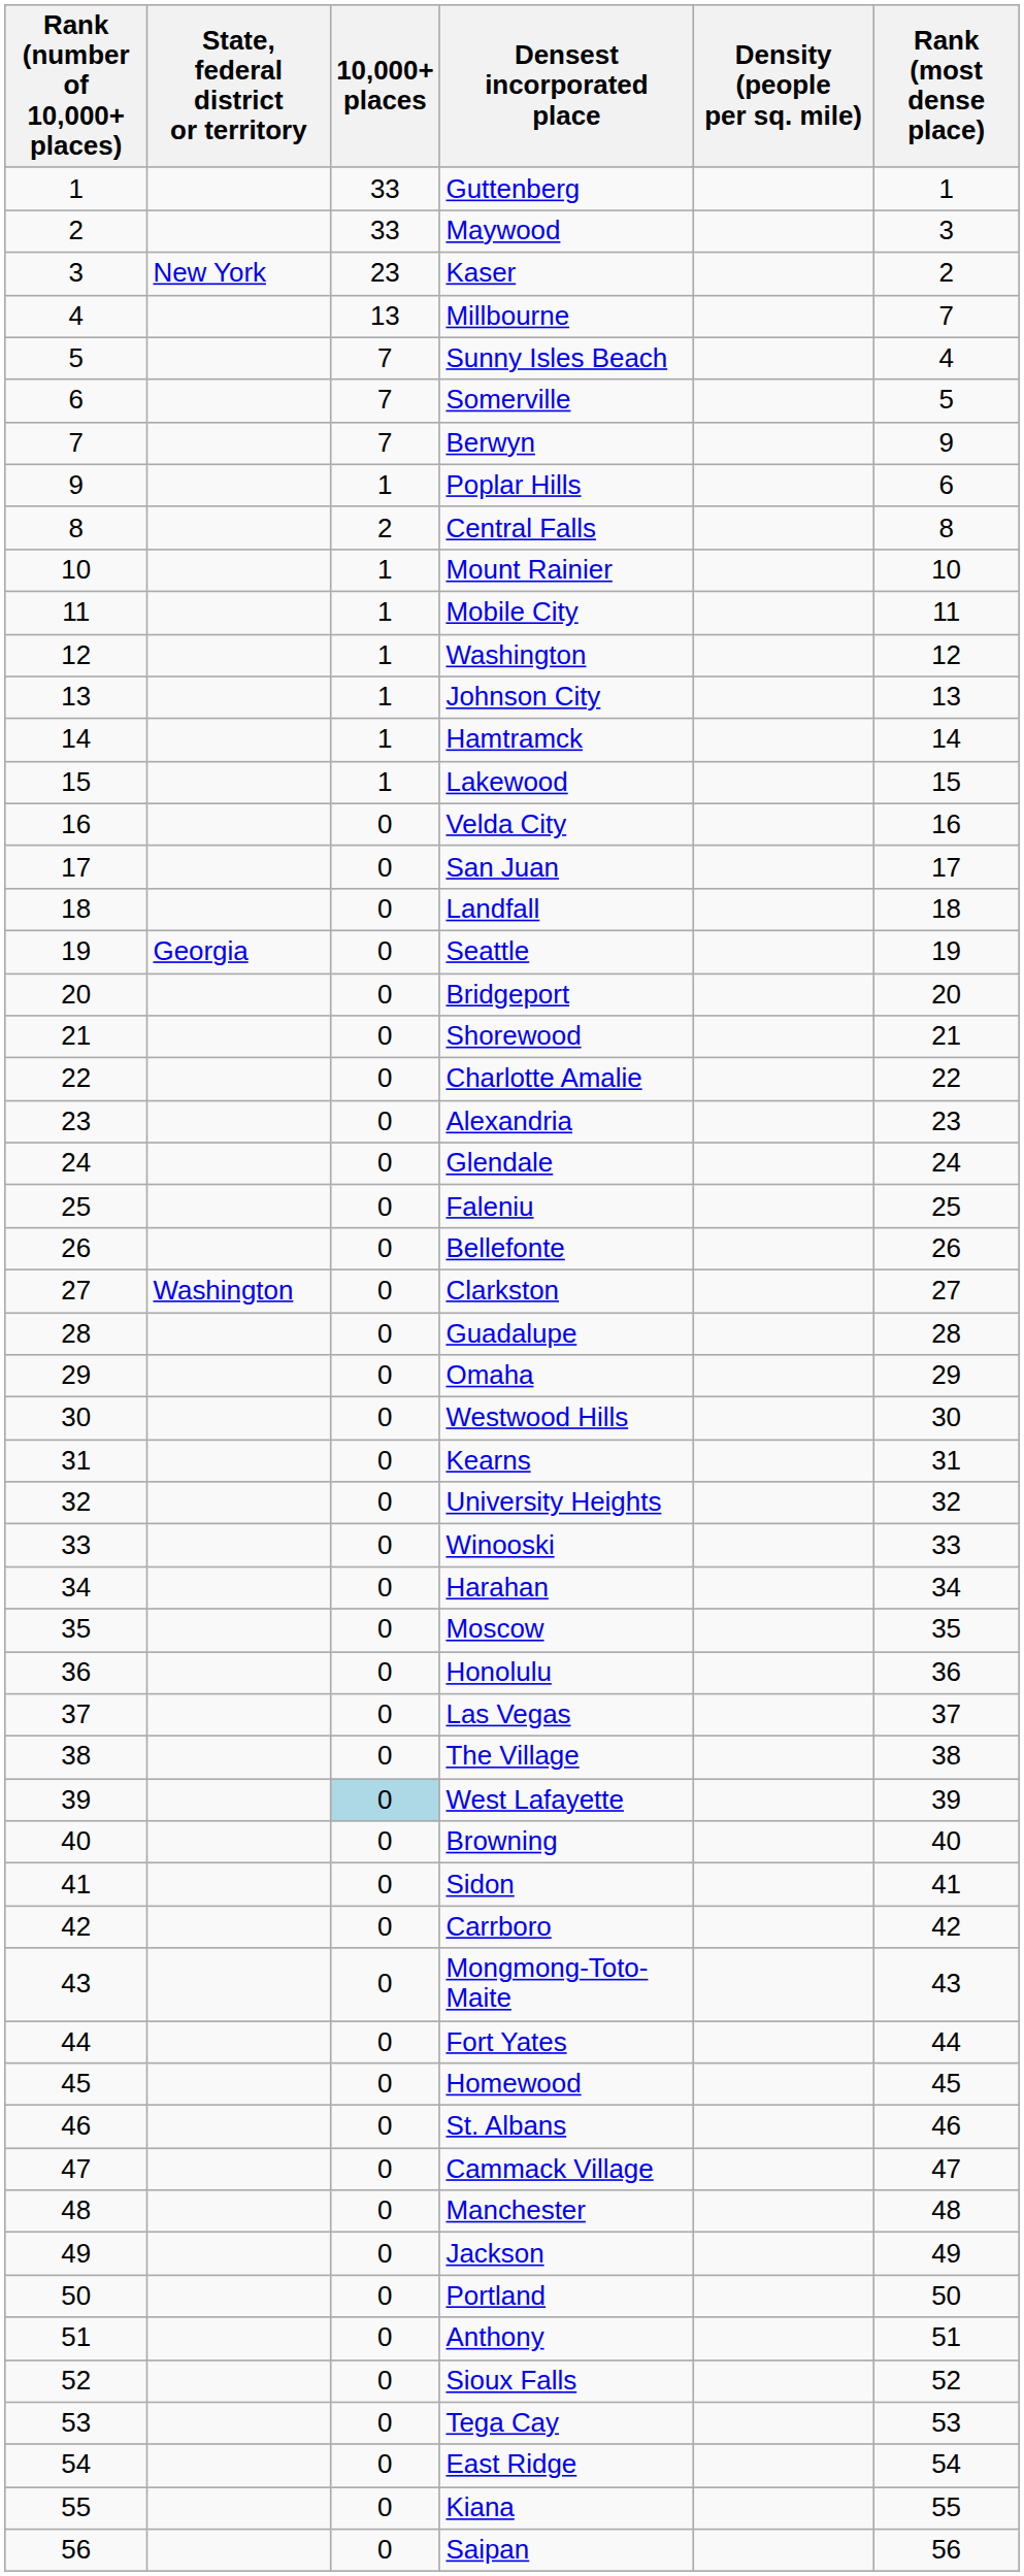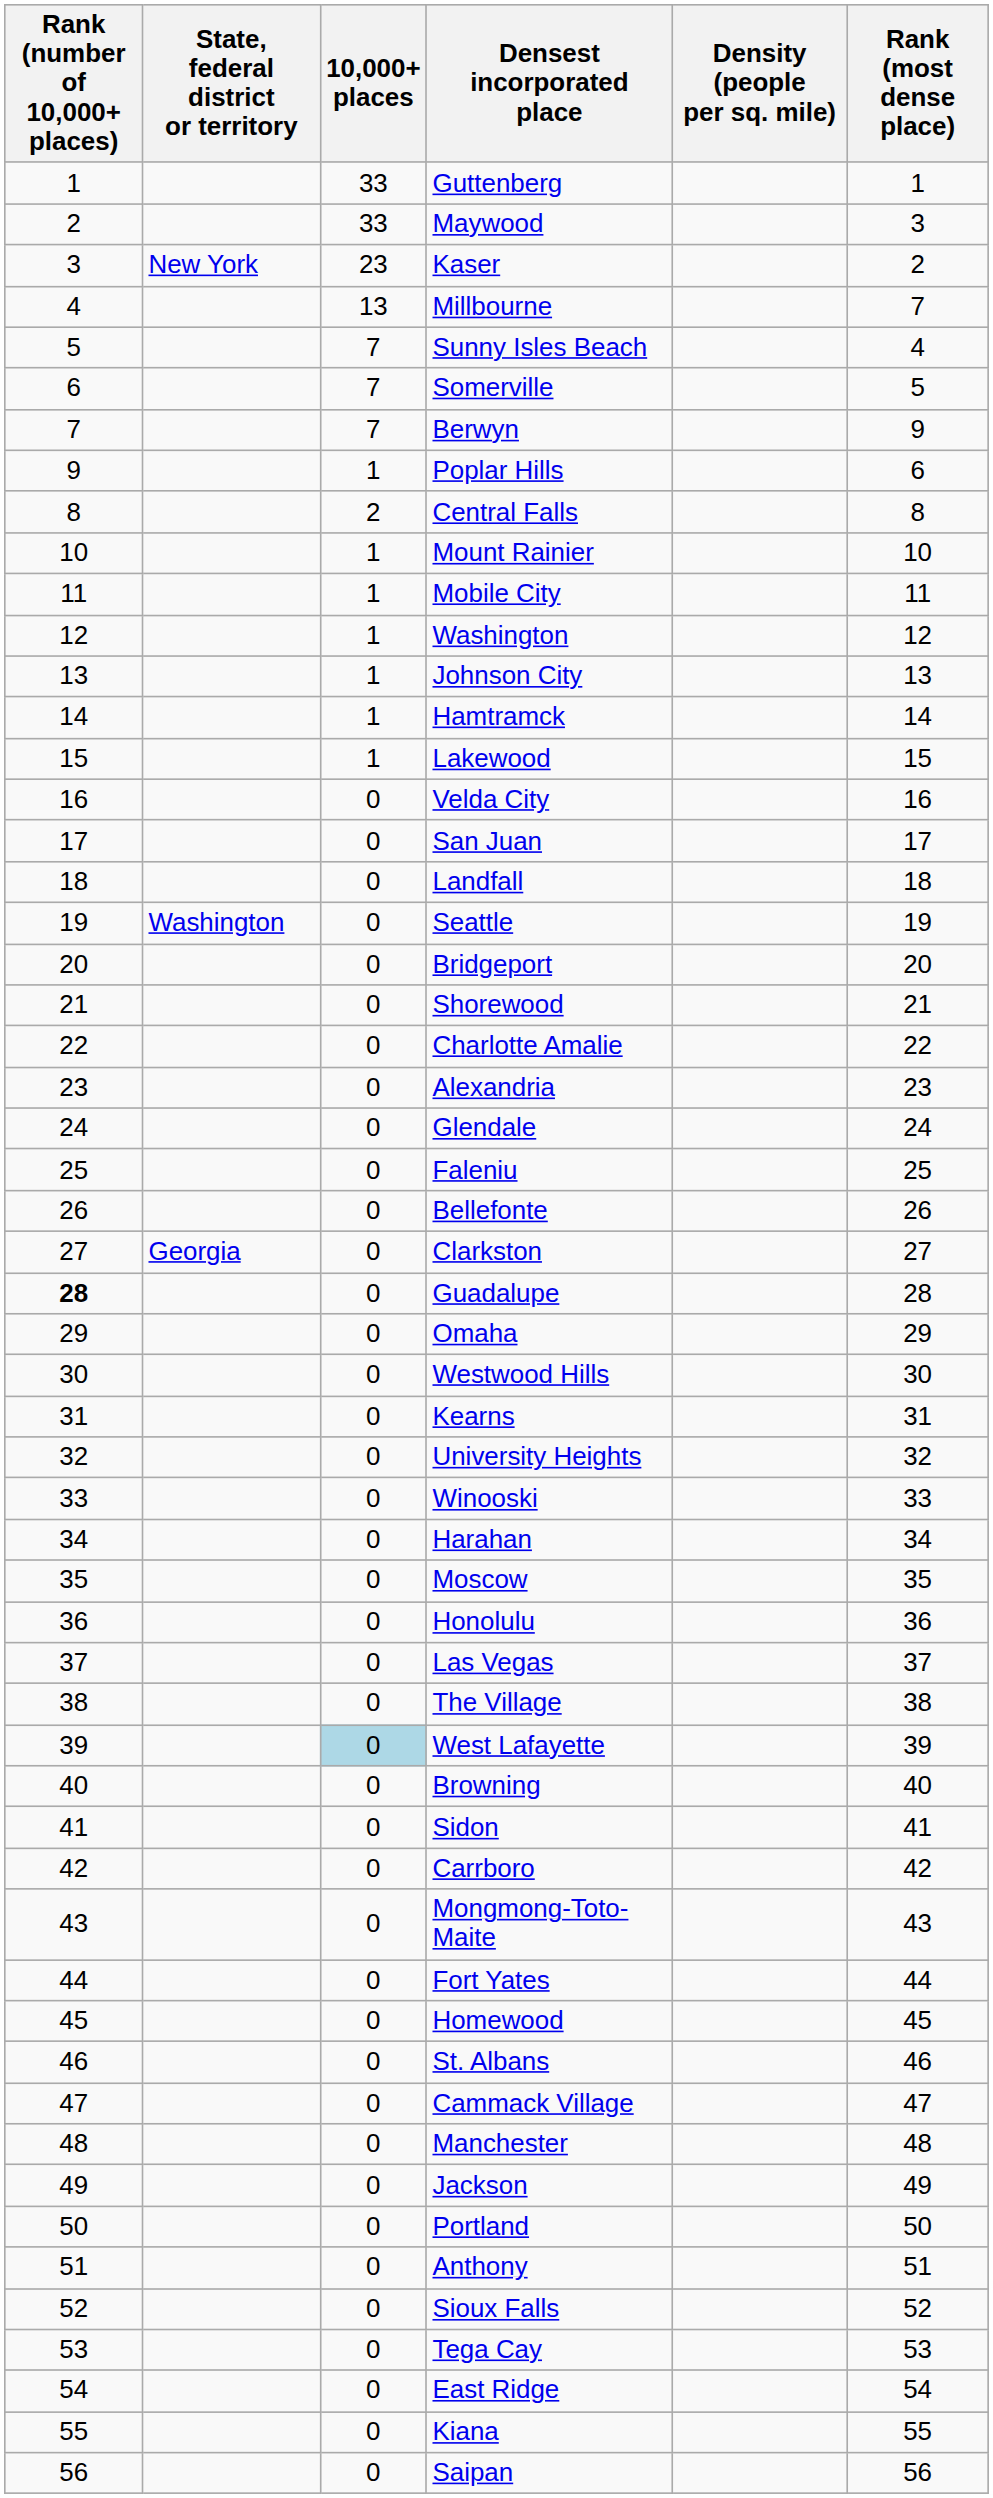 <table class="wikitable sortable">
 <tr>
 <th>Rank <br>(number of<br> 10,000+<br> places)</th>
 <th>State,<br>federal district<br>or territory</th>
 <th>10,000+<br> places</th>
 <th>Densest incorporated<br> place</th>
 <th>Density (people<br> per sq. mile)</th>
 <th>Rank<br>(most dense<br> place)</th>
 </tr>
 <tr>
 <td align=center>1</td>
 <td></td>
 <td align=center>33</td>
 <td><a href='#'>Guttenberg</a></td>
 <td align=right></td>
 <td align=center>1</td>
 </tr>
 <tr>
 <td align=center>2</td>
 <td></td>
 <td align=center>33</td>
 <td><a href='#'>Maywood</a></td>
 <td align=right></td>
 <td align=center>3</td>
 </tr>
 <tr>
 <td align=center>3</td>
 <td> <a href='#'>New York</a></td>
 <td align=center>23</td>
 <td><a href='#'>Kaser</a></td>
 <td align=right></td>
 <td align=center>2</td>
 </tr>
 <tr>
 <td align=center>4</td>
 <td></td>
 <td align=center>13</td>
 <td><a href='#'>Millbourne</a></td>
 <td align=right></td>
 <td align=center>7</td>
 </tr>
 <tr>
 <td align=center>5</td>
 <td></td>
 <td align=center>7</td>
 <td><a href='#'>Sunny Isles Beach</a></td>
 <td align=right></td>
 <td align=center>4</td>
 </tr>
 <tr>
 <td align=center>6</td>
 <td></td>
 <td align=center>7</td>
 <td><a href='#'>Somerville</a></td>
 <td align=right></td>
 <td align=center>5</td>
 </tr>
 <tr>
 <td align=center>7</td>
 <td></td>
 <td align=center>7</td>
 <td><a href='#'>Berwyn</a></td>
 <td align=right></td>
 <td align=center>9</td>
 </tr>
 <tr>
 <td align=center>9</td>
 <td></td>
 <td align=center>1</td>
 <td><a href='#'>Poplar Hills</a></td>
 <td align=right></td>
 <td align=center>6</td>
 </tr>
 <tr>
 <td align=center>8</td>
 <td></td>
 <td align=center>2</td>
 <td><a href='#'>Central Falls</a></td>
 <td align=right></td>
 <td align=center>8</td>
 </tr>
 <tr>
 <td align=center>10</td>
 <td></td>
 <td align=center>1</td>
 <td><a href='#'>Mount Rainier</a></td>
 <td align=right></td>
 <td align=center>10</td>
 </tr>
 <tr>
 <td align=center>11</td>
 <td></td>
 <td align=center>1</td>
 <td><a href='#'>Mobile City</a></td>
 <td align=right></td>
 <td align=center>11</td>
 </tr>
 <tr>
 <td align=center>12</td>
 <td></td>
 <td align=center>1</td>
 <td><a href='#'>Washington</a></td>
 <td align=right></td>
 <td align=center>12</td>
 </tr>
 <tr>
 <td align=center>13</td>
 <td></td>
 <td align=center>1</td>
 <td><a href='#'>Johnson City</a></td>
 <td align=right></td>
 <td align=center>13</td>
 </tr>
 <tr>
 <td align=center>14</td>
 <td></td>
 <td align=center>1</td>
 <td><a href='#'>Hamtramck</a></td>
 <td align=right></td>
 <td align=center>14</td>
 </tr>
 <tr>
 <td align=center>15</td>
 <td></td>
 <td align=center>1</td>
 <td><a href='#'>Lakewood</a></td>
 <td align=right></td>
 <td align=center>15</td>
 </tr>
 <tr>
 <td align=center>16</td>
 <td></td>
 <td align=center>0</td>
 <td><a href='#'>Velda City</a></td>
 <td align=right></td>
 <td align=center>16</td>
 </tr>
 <tr>
 <td align=center>17</td>
 <td></td>
 <td align=center>0</td>
 <td><a href='#'>San Juan</a></td>
 <td align=right></td>
 <td align=center>17</td>
 </tr>
 <tr>
 <td align=center>18</td>
 <td></td>
 <td align=center>0</td>
 <td><a href='#'>Landfall</a></td>
 <td align=right></td>
 <td align=center>18</td>
 </tr>
 <tr>
 <td align=center>19</td>
-<td> <a href='#'>Georgia</a></td>
+<td> <a href='#'>Washington</a></td>
 <td align=center>0</td>
 <td><a href='#'>Seattle</a></td>
 <td align=right></td>
 <td align=center>19</td>
 </tr>
 <tr>
 <td align=center>20</td>
 <td></td>
 <td align=center>0</td>
 <td><a href='#'>Bridgeport</a></td>
 <td align=right></td>
 <td align=center>20</td>
 </tr>
 <tr>
 <td align=center>21</td>
 <td></td>
 <td align=center>0</td>
 <td><a href='#'>Shorewood</a></td>
 <td align=right></td>
 <td align=center>21</td>
 </tr>
 <tr>
 <td align=center>22</td>
 <td></td>
 <td align=center>0</td>
 <td><a href='#'>Charlotte Amalie</a></td>
 <td align=right></td>
 <td align=center>22</td>
 </tr>
 <tr>
 <td align=center>23</td>
 <td></td>
 <td align=center>0</td>
 <td><a href='#'>Alexandria</a></td>
 <td align=right></td>
 <td align=center>23</td>
 </tr>
 <tr>
 <td align=center>24</td>
 <td></td>
 <td align=center>0</td>
 <td><a href='#'>Glendale</a></td>
 <td align=right></td>
 <td align=center>24</td>
 </tr>
 <tr>
 <td align=center>25</td>
 <td></td>
 <td align=center>0</td>
 <td><a href='#'>Faleniu</a></td>
 <td align=right></td>
 <td align=center>25</td>
 </tr>
 <tr>
 <td align=center>26</td>
 <td></td>
 <td align=center>0</td>
 <td><a href='#'>Bellefonte</a></td>
 <td align=right></td>
 <td align=center>26</td>
 </tr>
 <tr>
 <td align=center>27</td>
-<td> <a href='#'>Washington</a></td>
+<td> <a href='#'>Georgia</a></td>
 <td align=center>0</td>
 <td><a href='#'>Clarkston</a></td>
 <td align=right></td>
 <td align=center>27</td>
 </tr>
 <tr>
-<td align=center>28</td>
+<td align=center><strong>28</strong></td>
 <td></td>
 <td align=center>0</td>
 <td><a href='#'>Guadalupe</a></td>
 <td align=right></td>
 <td align=center>28</td>
 </tr>
 <tr>
 <td align=center>29</td>
 <td></td>
 <td align=center>0</td>
 <td><a href='#'>Omaha</a></td>
 <td align=right></td>
 <td align=center>29</td>
 </tr>
 <tr>
 <td align=center>30</td>
 <td></td>
 <td align=center>0</td>
 <td><a href='#'>Westwood Hills</a></td>
 <td align=right></td>
 <td align=center>30</td>
 </tr>
 <tr>
 <td align=center>31</td>
 <td></td>
 <td align=center>0</td>
 <td><a href='#'>Kearns</a></td>
 <td align=right></td>
 <td align=center>31</td>
 </tr>
 <tr>
 <td align=center>32</td>
 <td></td>
 <td align=center>0</td>
 <td><a href='#'>University Heights</a></td>
 <td align=right></td>
 <td align=center>32</td>
 </tr>
 <tr>
 <td align=center>33</td>
 <td></td>
 <td align=center>0</td>
 <td><a href='#'>Winooski</a></td>
 <td align=right></td>
 <td align=center>33</td>
 </tr>
 <tr>
 <td align=center>34</td>
 <td></td>
 <td align=center>0</td>
 <td><a href='#'>Harahan</a></td>
 <td align=right></td>
 <td align=center>34</td>
 </tr>
 <tr>
 <td align=center>35</td>
 <td></td>
 <td align=center>0</td>
 <td><a href='#'>Moscow</a></td>
 <td align=right></td>
 <td align=center>35</td>
 </tr>
 <tr>
 <td align=center>36</td>
 <td></td>
 <td align=center>0</td>
 <td><a href='#'>Honolulu</a></td>
 <td align=right></td>
 <td align=center>36</td>
 </tr>
 <tr>
 <td align=center>37</td>
 <td></td>
 <td align=center>0</td>
 <td><a href='#'>Las Vegas</a></td>
 <td align=right></td>
 <td align=center>37</td>
 </tr>
 <tr>
 <td align=center>38</td>
 <td></td>
 <td align=center>0</td>
 <td><a href='#'>The Village</a></td>
 <td align=right></td>
 <td align=center>38</td>
 </tr>
 <tr>
 <td align=center>39</td>
 <td></td>
 <td align=center style="background: lightblue;">0</td>
 <td><a href='#'>West Lafayette</a></td>
 <td align=right></td>
 <td align=center>39</td>
 </tr>
 <tr>
 <td align=center>40</td>
 <td></td>
 <td align=center>0</td>
 <td><a href='#'>Browning</a></td>
 <td align=right></td>
 <td align=center>40</td>
 </tr>
 <tr>
 <td align=center>41</td>
 <td></td>
 <td align=center>0</td>
 <td><a href='#'>Sidon</a></td>
 <td align=right></td>
 <td align=center>41</td>
 </tr>
 <tr>
 <td align=center>42</td>
 <td></td>
 <td align=center>0</td>
 <td><a href='#'>Carrboro</a></td>
 <td align=right></td>
 <td align=center>42</td>
 </tr>
 <tr>
 <td align=center>43</td>
 <td></td>
 <td align=center>0</td>
 <td><a href='#'>Mongmong-Toto-Maite</a></td>
 <td align=right></td>
 <td align=center>43</td>
 </tr>
 <tr>
 <td align=center>44</td>
 <td></td>
 <td align=center>0</td>
 <td><a href='#'>Fort Yates</a></td>
 <td align=right></td>
 <td align=center>44</td>
 </tr>
 <tr>
 <td align=center>45</td>
 <td></td>
 <td align=center>0</td>
 <td><a href='#'>Homewood</a></td>
 <td align=right></td>
 <td align=center>45</td>
 </tr>
 <tr>
 <td align=center>46</td>
 <td></td>
 <td align=center>0</td>
 <td><a href='#'>St. Albans</a></td>
 <td align=right></td>
 <td align=center>46</td>
 </tr>
 <tr>
 <td align=center>47</td>
 <td></td>
 <td align=center>0</td>
 <td><a href='#'>Cammack Village</a></td>
 <td align=right></td>
 <td align=center>47</td>
 </tr>
 <tr>
 <td align=center>48</td>
 <td></td>
 <td align=center>0</td>
 <td><a href='#'>Manchester</a></td>
 <td align=right></td>
 <td align=center>48</td>
 </tr>
 <tr>
 <td align=center>49</td>
 <td></td>
 <td align=center>0</td>
 <td><a href='#'>Jackson</a></td>
 <td align=right></td>
 <td align=center>49</td>
 </tr>
 <tr>
 <td align=center>50</td>
 <td></td>
 <td align=center>0</td>
 <td><a href='#'>Portland</a></td>
 <td align=right></td>
 <td align=center>50</td>
 </tr>
 <tr>
 <td align=center>51</td>
 <td></td>
 <td align=center>0</td>
 <td><a href='#'>Anthony</a></td>
 <td align=right></td>
 <td align=center>51</td>
 </tr>
 <tr>
 <td align=center>52</td>
 <td></td>
 <td align=center>0</td>
 <td><a href='#'>Sioux Falls</a></td>
 <td align=right></td>
 <td align=center>52</td>
 </tr>
 <tr>
 <td align=center>53</td>
 <td></td>
 <td align=center>0</td>
 <td><a href='#'>Tega Cay</a></td>
 <td align=right></td>
 <td align=center>53</td>
 </tr>
 <tr>
 <td align=center>54</td>
 <td></td>
 <td align=center>0</td>
 <td><a href='#'>East Ridge</a></td>
 <td align=right></td>
 <td align=center>54</td>
 </tr>
 <tr>
 <td align=center>55</td>
 <td></td>
 <td align=center>0</td>
 <td><a href='#'>Kiana</a></td>
 <td align=right></td>
 <td align=center>55</td>
 </tr>
 <tr>
 <td align=center>56</td>
 <td></td>
 <td align=center>0</td>
 <td><a href='#'>Saipan</a></td>
 <td align=right></td>
 <td align=center>56</td>
 </tr>
 </table>
